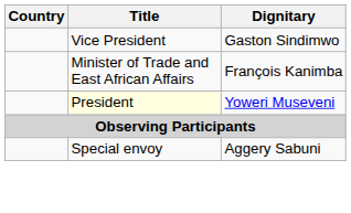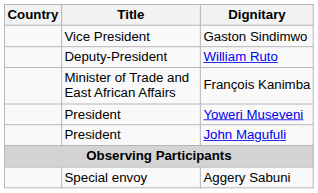 <table class="wikitable">
 <tr>
 <th>Country</th>
 <th width="160px">Title</th>
 <th>Dignitary</th>
 </tr>
 <tr>
 <td></td>
 <td>Vice President</td>
 <td>Gaston Sindimwo</td>
 </tr>
 <tr>
 <td></td>
+<td>Deputy-President</td>
+<td><a href='#'>William Ruto</a></td>
+</tr>
+<tr>
+<td></td>
 <td>Minister of Trade and East African Affairs</td>
 <td>François Kanimba</td>
 </tr>
 <tr>
 <td></td>
-<td style="background: lightyellow;">President</td>
+<td>President</td>
 <td><a href='#'>Yoweri Museveni</a></td>
+</tr>
+<tr>
+<td></td>
+<td>President</td>
+<td><a href='#'>John Magufuli</a></td>
 </tr>
 <tr style="background:lightGrey; text-align:center;">
 <td colspan="3"><strong>Observing Participants</strong></td>
 </tr>
 <tr>
 <td></td>
 <td>Special envoy</td>
 <td>Aggery Sabuni</td>
 </tr>
 </table>
